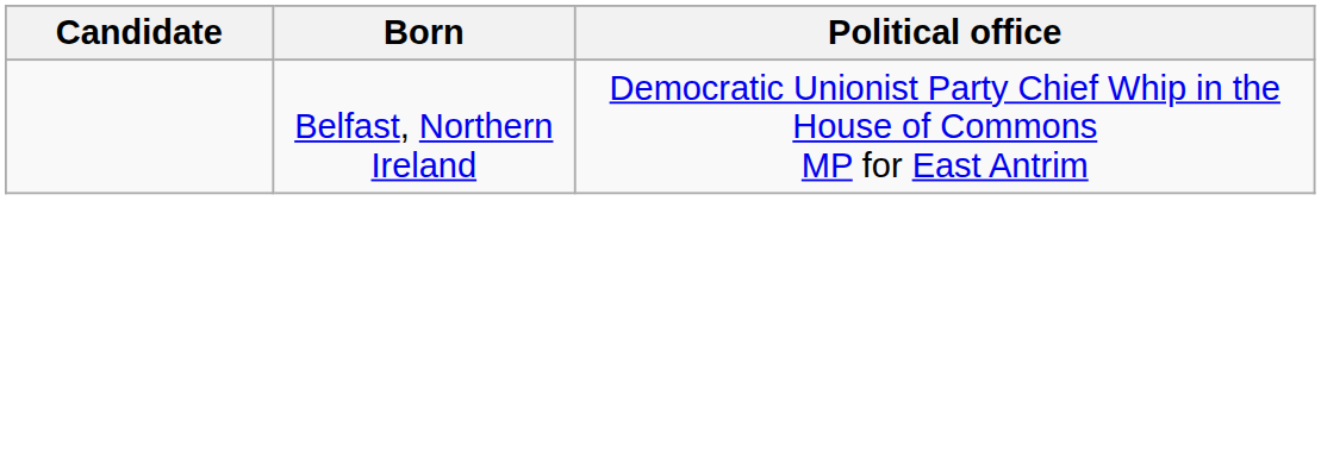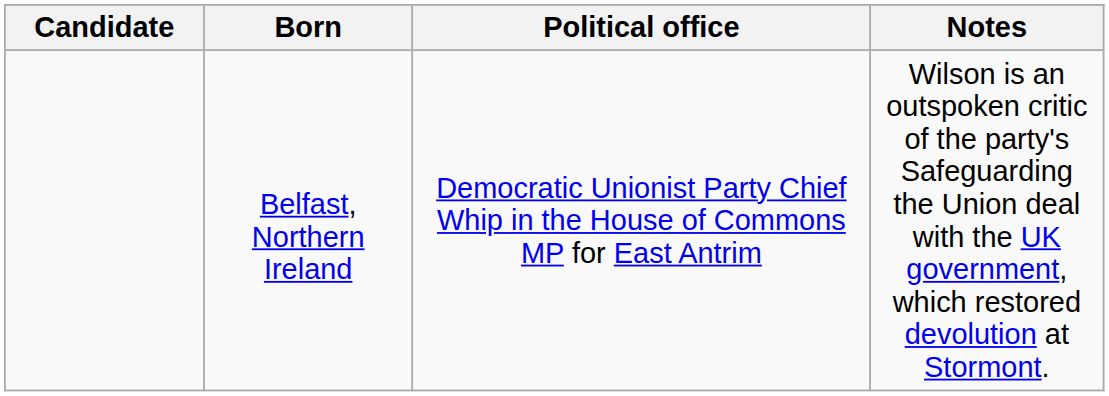 <table class="wikitable sortable" style="text-align:center">
 <tr>
 <th scope="col" style="width: 120px;">Candidate</th>
 <th scope="col" style="width: 140px;">Born</th>
 <th scope="col" style="width: 360px;">Political office</th>
+<th scope="col" style="width: 140px;">Notes</th>
 </tr>
 <tr>
 <td><br></td>
 <td><br><a href='#'>Belfast</a>, <a href='#'>Northern Ireland</a></td>
 <td><a href='#'>Democratic Unionist Party Chief Whip in the House of Commons</a>  <br> <a href='#'>MP</a> for <a href='#'>East Antrim</a> </td>
+<td>Wilson is an outspoken critic of the party's Safeguarding the Union deal with the <a href='#'>UK government</a>, which restored <a href='#'>devolution</a> at <a href='#'>Stormont</a>.</td>
 </tr>
 </table>
